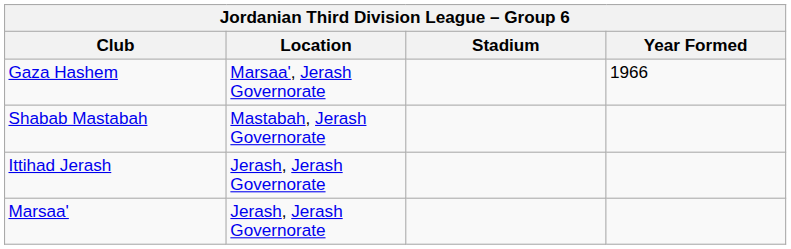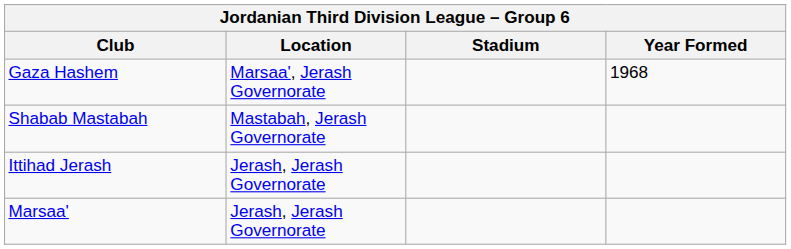 <table class="wikitable">
 <tr>
 <th colspan="4">Jordanian Third Division League – Group 6</th>
 </tr>
 <tr>
 <th style="width:200px;">Club</th>
 <th style="width:160px;">Location</th>
 <th style="width:180px;">Stadium</th>
 <th style="width:160px;">Year Formed</th>
 </tr>
 <tr style="vertical-align:top;">
 <td><a href='#'>Gaza Hashem</a></td>
 <td><a href='#'>Marsaa'</a>, <a href='#'>Jerash Governorate</a></td>
 <td></td>
-<td>1966</td>
+<td>1968</td>
 </tr>
 <tr style="vertical-align:top;">
 <td><a href='#'>Shabab Mastabah</a></td>
 <td><a href='#'>Mastabah</a>, <a href='#'>Jerash Governorate</a></td>
 <td></td>
 <td></td>
 </tr>
 <tr style="vertical-align:top;">
 <td><a href='#'>Ittihad Jerash</a></td>
 <td><a href='#'>Jerash</a>, <a href='#'>Jerash Governorate</a></td>
 <td></td>
 <td></td>
 </tr>
 <tr style="vertical-align:top;">
 <td><a href='#'>Marsaa'</a></td>
 <td><a href='#'>Jerash</a>, <a href='#'>Jerash Governorate</a></td>
 <td></td>
 <td></td>
 </tr>
 </table>
